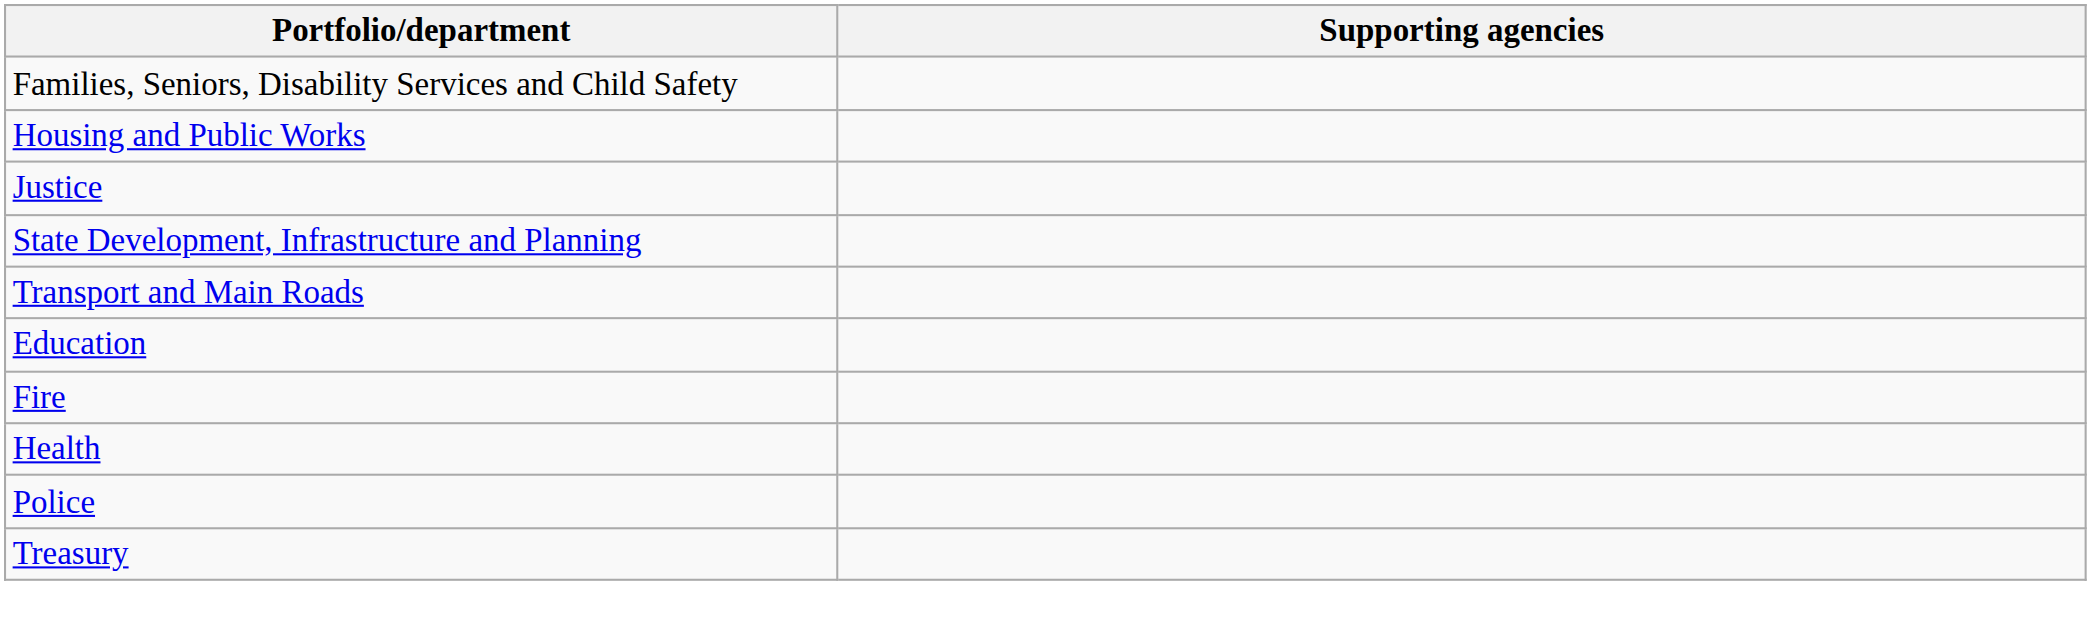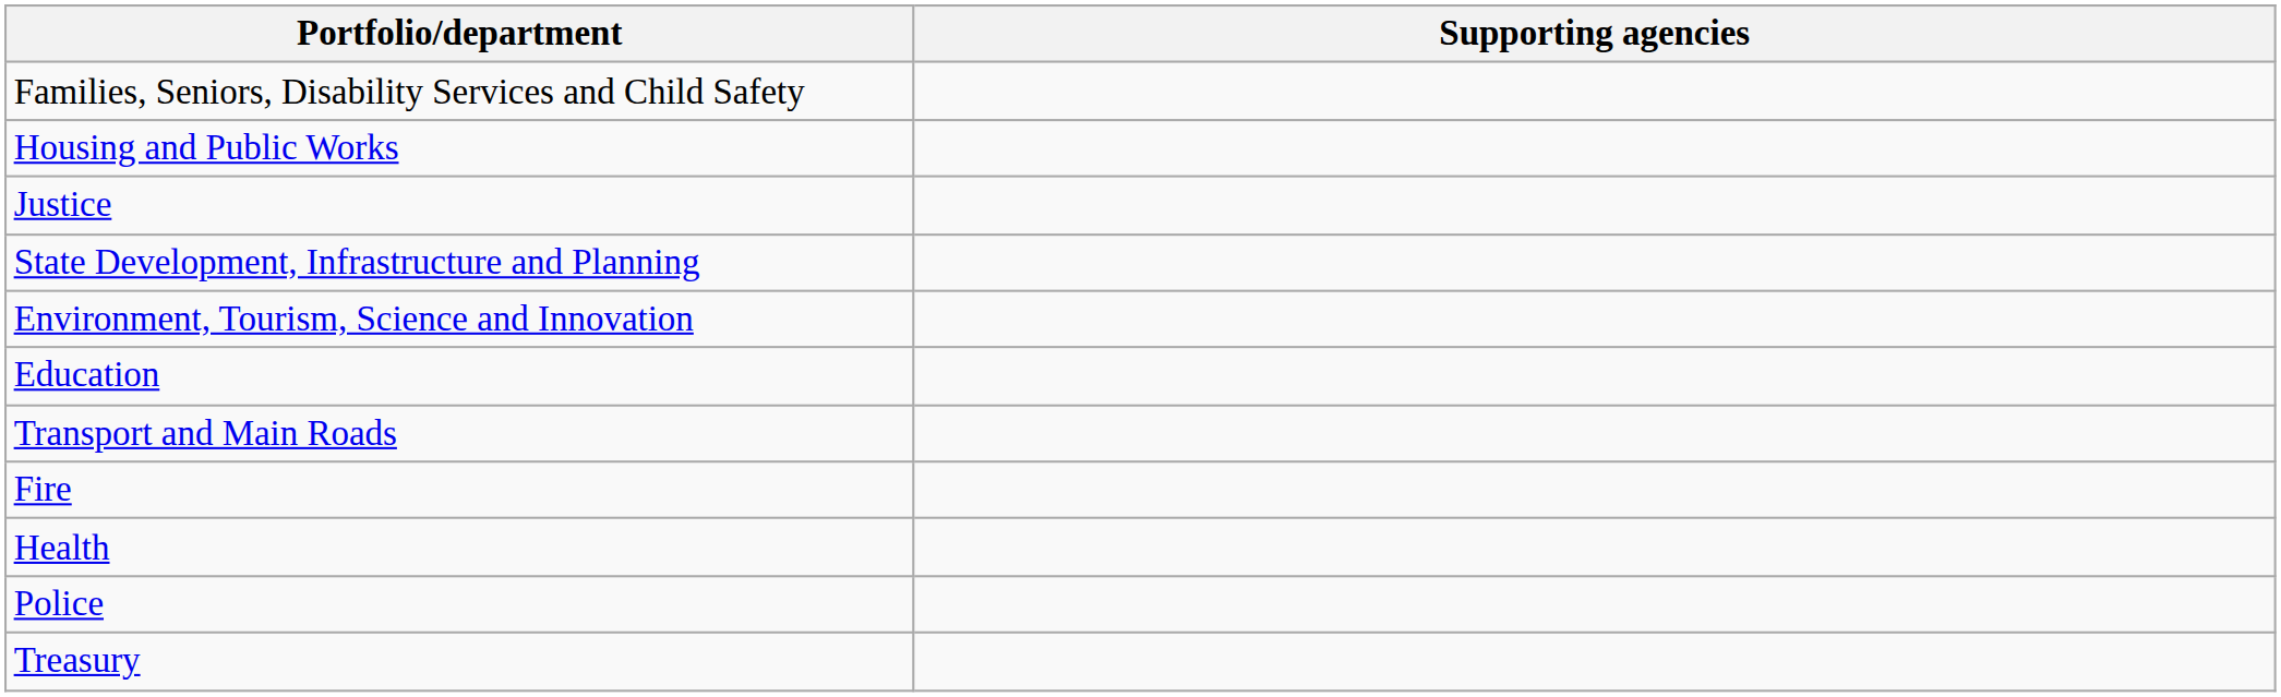 <table class="wikitable" style="width: 80%">
 <tr>
 <th style="width: 40%">Portfolio/department</th>
 <th style="width: 60%">Supporting agencies</th>
 </tr>
 <tr>
 <td>Families, Seniors, Disability Services and Child Safety</td>
 <td></td>
 </tr>
 <tr>
 <td><a href='#'>Housing and Public Works</a></td>
 <td></td>
 </tr>
 <tr>
 <td><a href='#'>Justice</a></td>
 <td></td>
 </tr>
 <tr>
 <td><a href='#'>State Development, Infrastructure and Planning</a></td>
 <td></td>
 </tr>
 <tr>
-<td><a href='#'>Transport and Main Roads</a></td>
+<td><a href='#'>Environment, Tourism, Science and Innovation</a></td>
 <td></td>
 </tr>
 <tr>
 <td><a href='#'>Education</a></td>
+<td></td>
+</tr>
+<tr>
+<td><a href='#'>Transport and Main Roads</a></td>
 <td></td>
 </tr>
 <tr>
 <td><a href='#'>Fire</a></td>
 <td></td>
 </tr>
 <tr>
 <td><a href='#'>Health</a></td>
 <td></td>
 </tr>
 <tr>
 <td><a href='#'>Police</a></td>
 <td></td>
 </tr>
 <tr>
 <td><a href='#'>Treasury</a></td>
 <td></td>
 </tr>
 </table>
